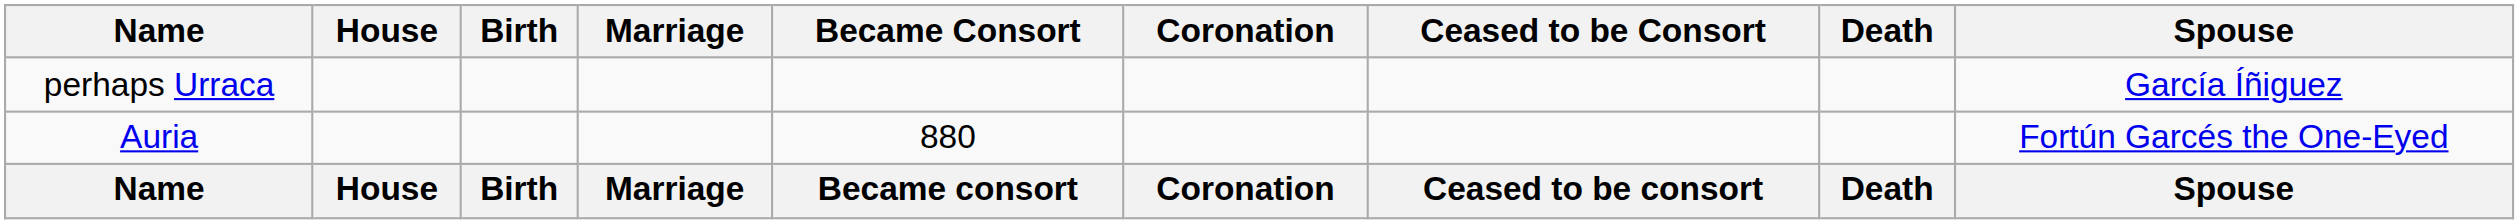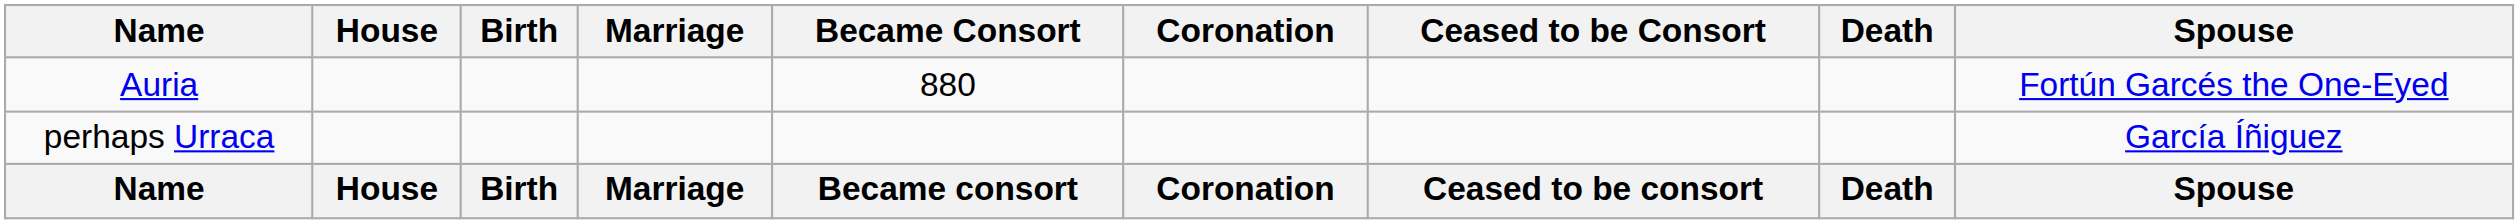 <table width=95% class="wikitable">
 <tr>
 <th>Name</th>
 <th>House</th>
 <th>Birth</th>
 <th>Marriage</th>
 <th>Became Consort</th>
 <th>Coronation</th>
 <th>Ceased to be Consort</th>
 <th>Death</th>
 <th>Spouse</th>
 </tr>
 <tr>
+<td align=center><a href='#'>Auria</a></td>
+<td align=center></td>
+<td align="center"></td>
+<td align="center"></td>
+<td align="center">880</td>
+<td align="center"></td>
+<td align="center"></td>
+<td align="center"></td>
+<td align="center"><a href='#'>Fortún Garcés the One-Eyed</a></td>
+</tr>
+<tr>
 <td align=center>perhaps <a href='#'>Urraca</a></td>
 <td align=center></td>
 <td align="center"></td>
 <td align="center"></td>
 <td align="center"></td>
 <td align="center"></td>
 <td align="center"></td>
 <td align="center"></td>
 <td align="center"><a href='#'>García Íñiguez</a></td>
-</tr>
-<tr>
-<td align=center><a href='#'>Auria</a></td>
-<td align=center></td>
-<td align="center"></td>
-<td align="center"></td>
-<td align="center">880</td>
-<td align="center"></td>
-<td align="center"></td>
-<td align="center"></td>
-<td align="center"><a href='#'>Fortún Garcés the One-Eyed</a></td>
 </tr>
 <tr>
 <th>Name</th>
 <th>House</th>
 <th>Birth</th>
 <th>Marriage</th>
 <th>Became consort</th>
 <th>Coronation</th>
 <th>Ceased to be consort</th>
 <th>Death</th>
 <th>Spouse</th>
 </tr>
 </table>
